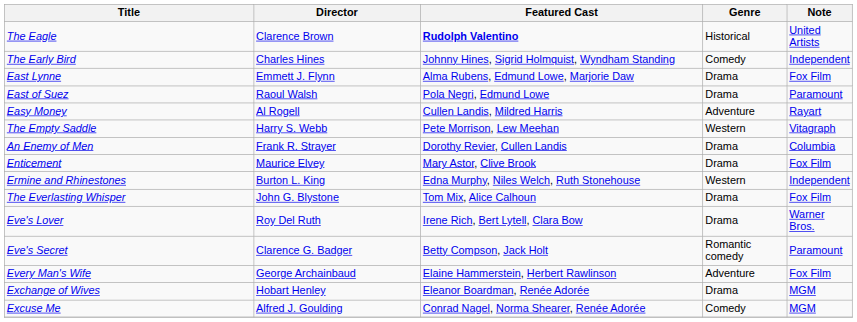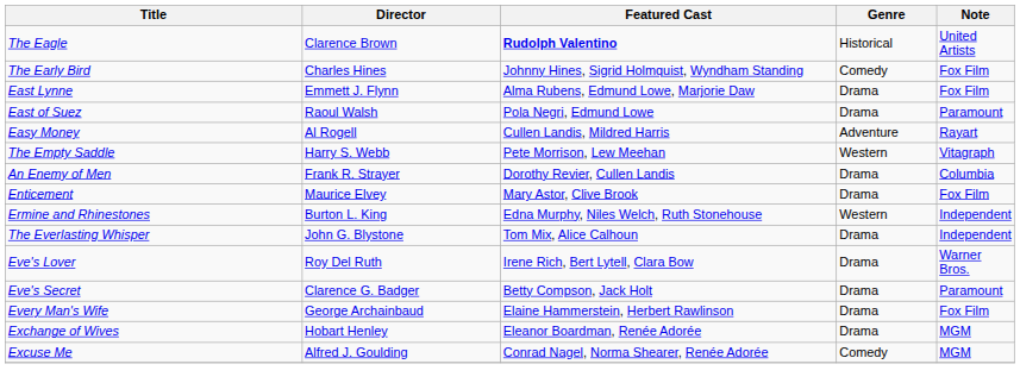 <table class="wikitable">
 <tr>
 <th style="width:30%;">Title</th>
 <th style="width:20%;">Director</th>
 <th style="width:34%;">Featured Cast</th>
 <th style="width:10%;">Genre</th>
 <th style="width:10%;">Note</th>
 </tr>
 <tr>
 <td><em><a href='#'>The Eagle</a></em></td>
 <td><a href='#'>Clarence Brown</a></td>
 <td><strong><a href='#'>Rudolph Valentino</a></strong></td>
 <td>Historical</td>
 <td><a href='#'>United Artists</a></td>
 </tr>
 <tr>
 <td><em><a href='#'>The Early Bird</a></em></td>
 <td><a href='#'>Charles Hines</a></td>
 <td><a href='#'>Johnny Hines</a>, <a href='#'>Sigrid Holmquist</a>, <a href='#'>Wyndham Standing</a></td>
 <td>Comedy</td>
-<td><a href='#'>Independent</a></td>
+<td><a href='#'>Fox Film</a></td>
 </tr>
 <tr>
 <td><em><a href='#'>East Lynne</a></em></td>
 <td><a href='#'>Emmett J. Flynn</a></td>
 <td><a href='#'>Alma Rubens</a>, <a href='#'>Edmund Lowe</a>, <a href='#'>Marjorie Daw</a></td>
 <td>Drama</td>
 <td><a href='#'>Fox Film</a></td>
 </tr>
 <tr>
 <td><em><a href='#'>East of Suez</a></em></td>
 <td><a href='#'>Raoul Walsh</a></td>
 <td><a href='#'>Pola Negri</a>, <a href='#'>Edmund Lowe</a></td>
 <td>Drama</td>
 <td><a href='#'>Paramount</a></td>
 </tr>
 <tr>
 <td><em><a href='#'>Easy Money</a></em></td>
 <td><a href='#'>Al Rogell</a></td>
 <td><a href='#'>Cullen Landis</a>, <a href='#'>Mildred Harris</a></td>
 <td>Adventure</td>
 <td><a href='#'>Rayart</a></td>
 </tr>
 <tr>
 <td><em><a href='#'>The Empty Saddle</a></em></td>
 <td><a href='#'>Harry S. Webb</a></td>
 <td><a href='#'>Pete Morrison</a>, <a href='#'>Lew Meehan</a></td>
 <td>Western</td>
 <td><a href='#'>Vitagraph</a></td>
 </tr>
 <tr>
 <td><em><a href='#'>An Enemy of Men</a></em></td>
 <td><a href='#'>Frank R. Strayer</a></td>
 <td><a href='#'>Dorothy Revier</a>, <a href='#'>Cullen Landis</a></td>
 <td>Drama</td>
 <td><a href='#'>Columbia</a></td>
 </tr>
 <tr>
 <td><em><a href='#'>Enticement</a></em></td>
 <td><a href='#'>Maurice Elvey</a></td>
 <td><a href='#'>Mary Astor</a>, <a href='#'>Clive Brook</a></td>
 <td>Drama</td>
 <td><a href='#'>Fox Film</a></td>
 </tr>
 <tr>
 <td><em><a href='#'>Ermine and Rhinestones</a></em></td>
 <td><a href='#'>Burton L. King</a></td>
 <td><a href='#'>Edna Murphy</a>, <a href='#'>Niles Welch</a>, <a href='#'>Ruth Stonehouse</a></td>
 <td>Western</td>
 <td><a href='#'>Independent</a></td>
 </tr>
 <tr>
 <td><em><a href='#'>The Everlasting Whisper</a></em></td>
 <td><a href='#'>John G. Blystone</a></td>
 <td><a href='#'>Tom Mix</a>, <a href='#'>Alice Calhoun</a></td>
 <td>Drama</td>
-<td><a href='#'>Fox Film</a></td>
+<td><a href='#'>Independent</a></td>
 </tr>
 <tr>
 <td><em><a href='#'>Eve's Lover</a></em></td>
 <td><a href='#'>Roy Del Ruth</a></td>
 <td><a href='#'>Irene Rich</a>, <a href='#'>Bert Lytell</a>, <a href='#'>Clara Bow</a></td>
 <td>Drama</td>
 <td><a href='#'>Warner Bros.</a></td>
 </tr>
 <tr>
 <td><em><a href='#'>Eve's Secret</a></em></td>
 <td><a href='#'>Clarence G. Badger</a></td>
 <td><a href='#'>Betty Compson</a>, <a href='#'>Jack Holt</a></td>
-<td>Romantic comedy</td>
+<td>Drama</td>
 <td><a href='#'>Paramount</a></td>
 </tr>
 <tr>
 <td><em><a href='#'>Every Man's Wife</a></em></td>
 <td><a href='#'>George Archainbaud</a></td>
 <td><a href='#'>Elaine Hammerstein</a>, <a href='#'>Herbert Rawlinson</a></td>
-<td>Adventure</td>
+<td>Drama</td>
 <td><a href='#'>Fox Film</a></td>
 </tr>
 <tr>
 <td><em><a href='#'>Exchange of Wives</a></em></td>
 <td><a href='#'>Hobart Henley</a></td>
 <td><a href='#'>Eleanor Boardman</a>, <a href='#'>Renée Adorée</a></td>
 <td>Drama</td>
 <td><a href='#'>MGM</a></td>
 </tr>
 <tr>
 <td><em><a href='#'>Excuse Me</a></em></td>
 <td><a href='#'>Alfred J. Goulding</a></td>
 <td><a href='#'>Conrad Nagel</a>, <a href='#'>Norma Shearer</a>, <a href='#'>Renée Adorée</a></td>
 <td>Comedy</td>
 <td><a href='#'>MGM</a></td>
 </tr>
 <tr>
 </tr>
 </table>
